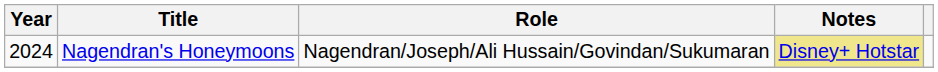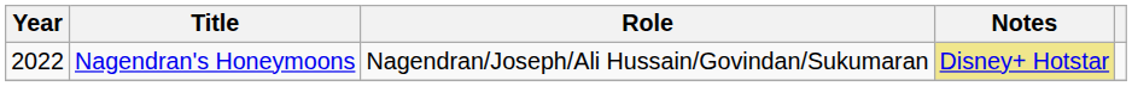 <table class="wikitable sortable">
 <tr>
 <th scope="col">Year</th>
 <th scope="col">Title</th>
 <th scope="col">Role</th>
 <th scope="col">Notes</th>
 <th scope="col" class="unsortable"></th>
 </tr>
 <tr>
-<td>2024</td>
+<td>2022</td>
 <td><a href='#'>Nagendran's Honeymoons</a></td>
 <td>Nagendran/Joseph/Ali Hussain/Govindan/Sukumaran</td>
 <td style="background: khaki;"><a href='#'>Disney+ Hotstar</a></td>
 <td></td>
 </tr>
 <tr>
 </tr>
 </table>
